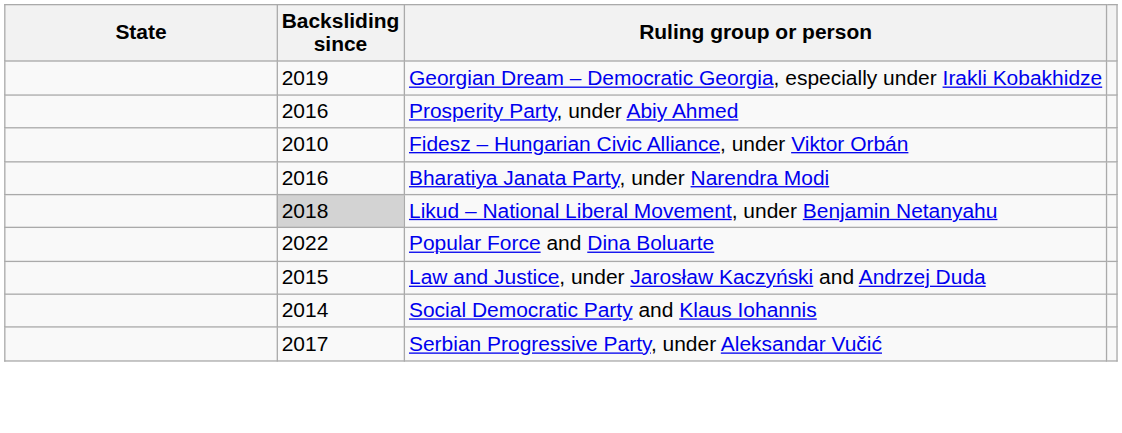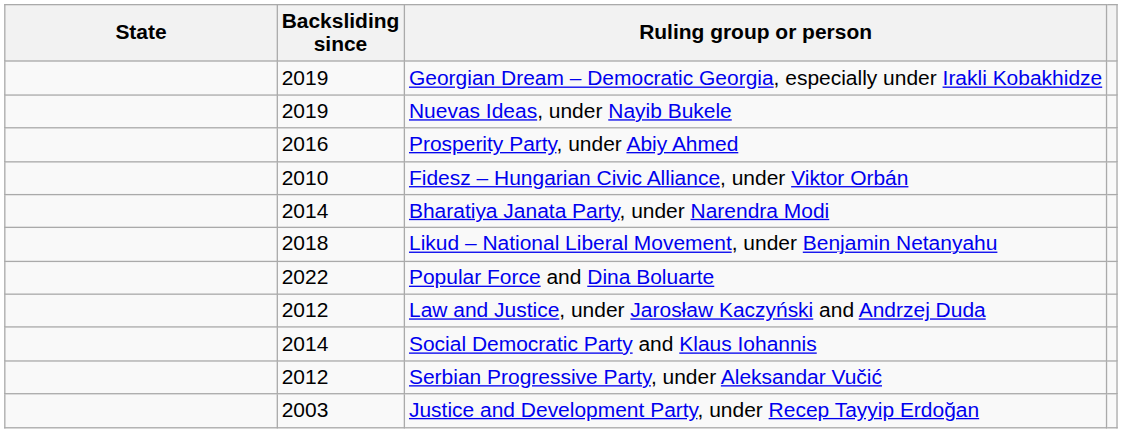 <table class="wikitable sortable" style="margin:1em auto;">
 <tr>
 <th width=200px>State</th>
 <th width=75px>Backsliding since</th>
 <th>Ruling group or person</th>
 <th></th>
 </tr>
 <tr>
 <td></td>
 <td>2019</td>
 <td><a href='#'>Georgian Dream – Democratic Georgia</a>, especially under <a href='#'>Irakli Kobakhidze</a></td>
+<td></td>
+</tr>
+<tr>
+<td></td>
+<td>2019</td>
+<td><a href='#'>Nuevas Ideas</a>, under <a href='#'>Nayib Bukele</a></td>
 <td></td>
 </tr>
 <tr>
 <td></td>
 <td>2016</td>
 <td><a href='#'>Prosperity Party</a>, under <a href='#'>Abiy Ahmed</a></td>
 <td></td>
 </tr>
 <tr>
 <td></td>
 <td>2010</td>
 <td><a href='#'>Fidesz – Hungarian Civic Alliance</a>, under <a href='#'>Viktor Orbán</a></td>
 <td></td>
 </tr>
 <tr>
 <td></td>
-<td>2016</td>
+<td>2014</td>
 <td><a href='#'>Bharatiya Janata Party</a>, under <a href='#'>Narendra Modi</a></td>
 <td></td>
 </tr>
 <tr>
 <td></td>
-<td style="background: lightgrey;">2018</td>
+<td>2018</td>
 <td><a href='#'>Likud – National Liberal Movement</a>, under <a href='#'>Benjamin Netanyahu</a></td>
 <td></td>
 </tr>
 <tr>
 <td></td>
 <td>2022</td>
 <td><a href='#'>Popular Force</a> and <a href='#'>Dina Boluarte</a></td>
 <td></td>
 </tr>
 <tr>
 <td></td>
-<td>2015</td>
+<td>2012</td>
 <td><a href='#'>Law and Justice</a>, under <a href='#'>Jarosław Kaczyński</a> and <a href='#'>Andrzej Duda</a></td>
 <td></td>
 </tr>
 <tr>
 <td></td>
 <td>2014</td>
 <td><a href='#'>Social Democratic Party</a> and <a href='#'>Klaus Iohannis</a></td>
 <td></td>
 </tr>
 <tr>
 <td></td>
-<td>2017</td>
+<td>2012</td>
 <td><a href='#'>Serbian Progressive Party</a>, under <a href='#'>Aleksandar Vučić</a></td>
 <td></td>
 </tr>
+<tr>
+<td></td>
+<td>2003</td>
+<td><a href='#'>Justice and Development Party</a>, under <a href='#'>Recep Tayyip Erdoğan</a></td>
+<td></td>
+</tr>
 </table>
